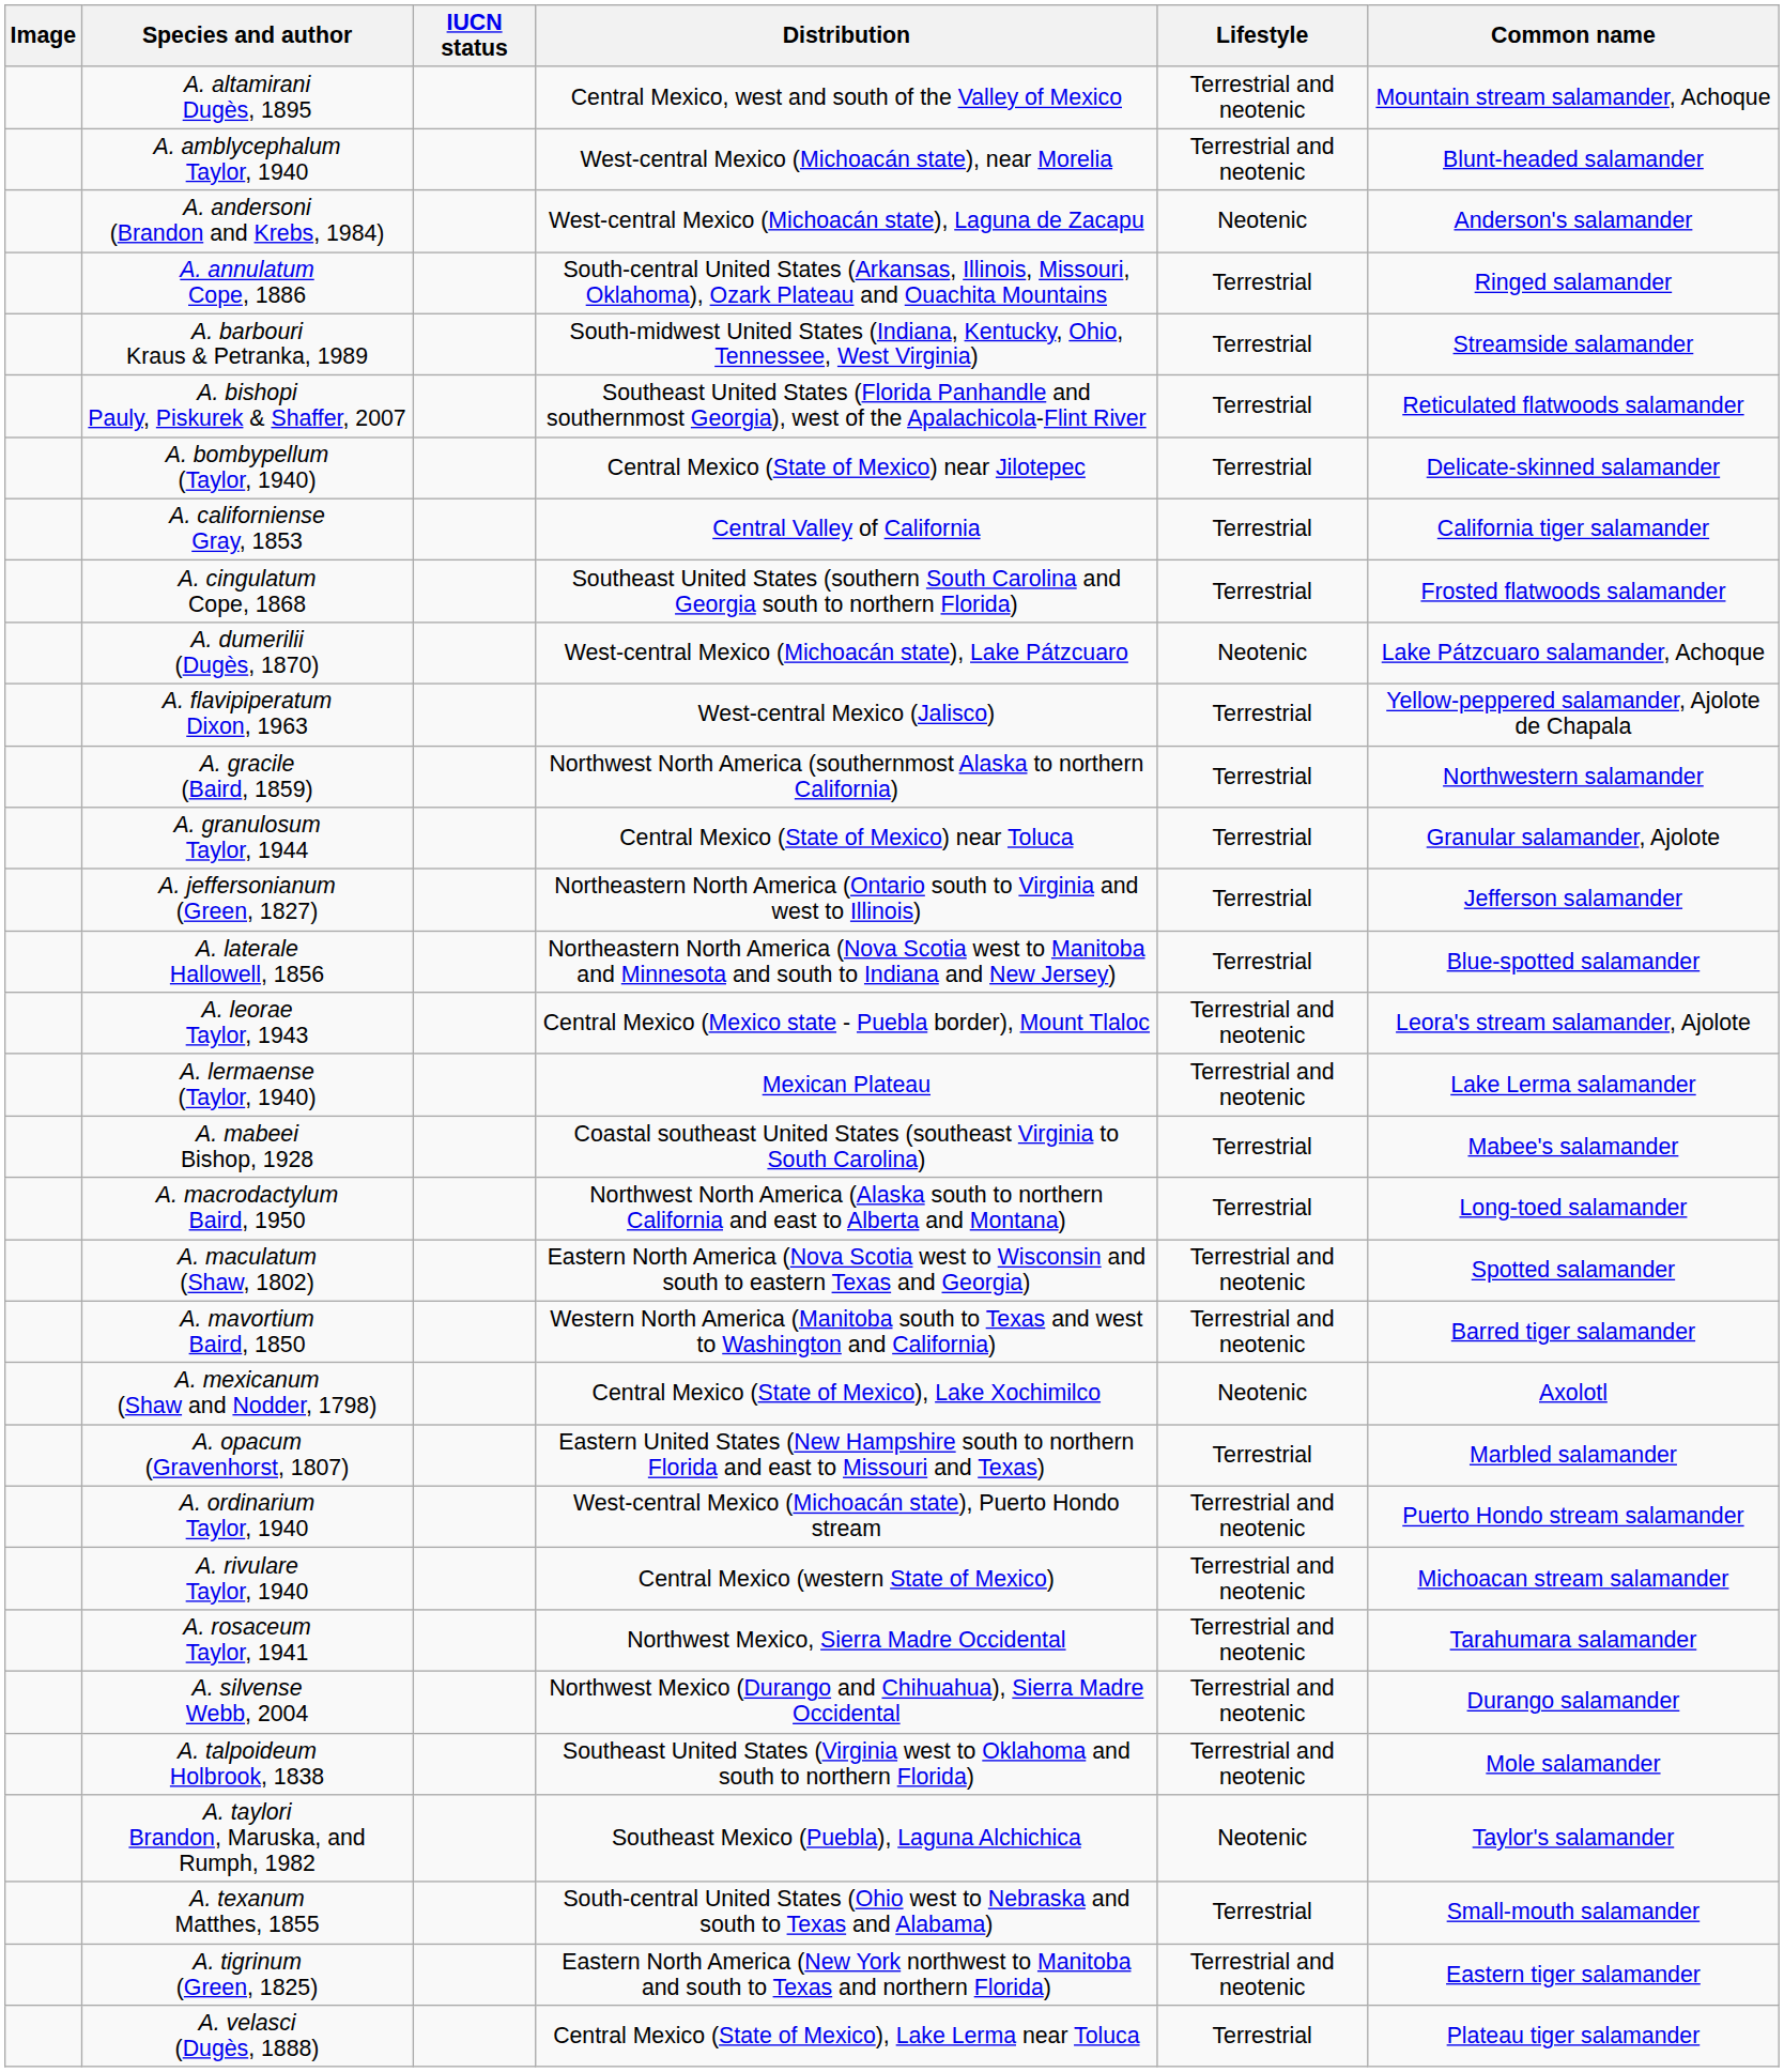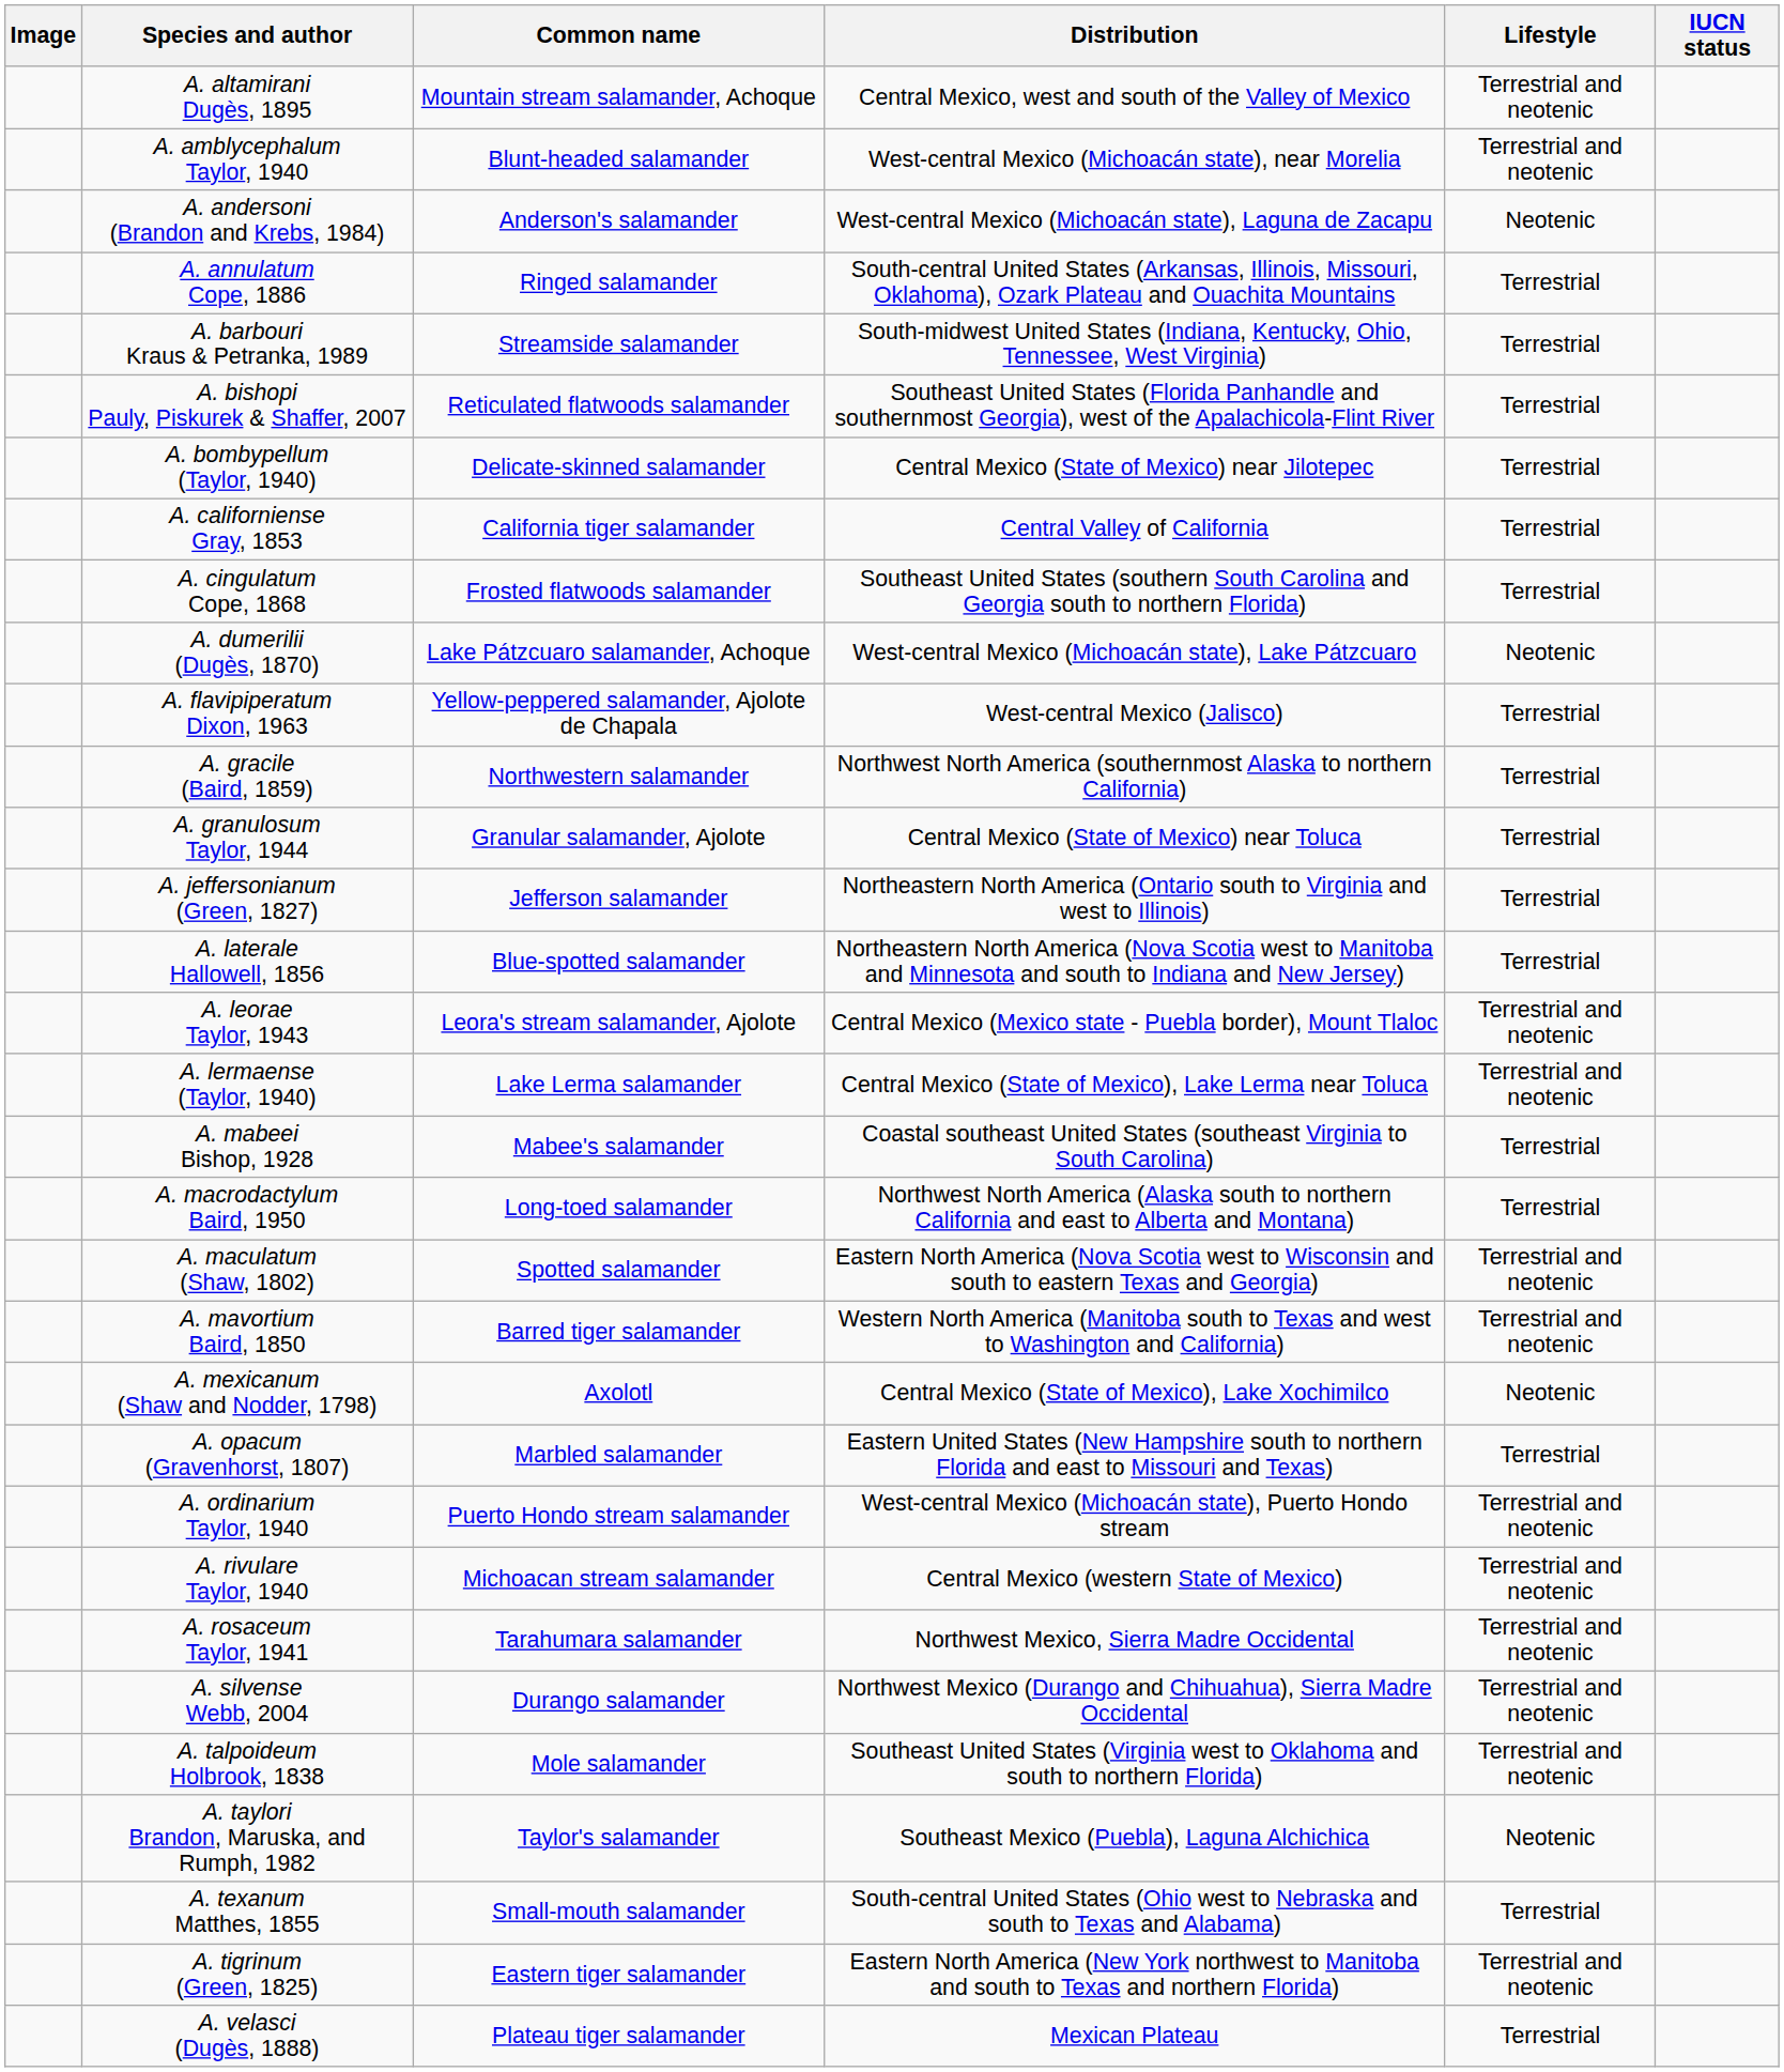 <table cellspacing=0 cellpadding=5 border=1 class="wikitable mw-collapsible" style="text-align: center; border-collapse: collapse;">
 <tr>
 <th bgcolor="#f0f0f0">Image</th>
 <th bgcolor="#f0f0f0">Species and author</th>
-<th bgcolor="#f0f0f0"><a href='#'>IUCN</a> status</th>
+<th bgcolor="#f0f0f0">Common name</th>
 <th bgcolor="#f0f0f0">Distribution</th>
 <th bgcolor="#f0f0f0">Lifestyle</th>
-<th bgcolor="#f0f0f0">Common name</th>
+<th bgcolor="#f0f0f0"><a href='#'>IUCN</a> status</th>
 </tr>
 <tr>
 <td></td>
 <td><em>A. altamirani</em><br><a href='#'>Dugès</a>, 1895</td>
-<td></td>
+<td><a href='#'>Mountain stream salamander</a>, Achoque</td>
 <td style="width:35%">Central Mexico, west and south of the <a href='#'>Valley of Mexico</a></td>
 <td>Terrestrial and neotenic</td>
-<td><a href='#'>Mountain stream salamander</a>, Achoque</td>
+<td></td>
 </tr>
 <tr>
 <td></td>
 <td><em>A. amblycephalum</em><br><a href='#'>Taylor</a>, 1940</td>
-<td></td>
+<td><a href='#'>Blunt-headed salamander</a></td>
 <td>West-central Mexico (<a href='#'>Michoacán state</a>), near <a href='#'>Morelia</a></td>
 <td>Terrestrial and neotenic</td>
-<td><a href='#'>Blunt-headed salamander</a></td>
+<td></td>
 </tr>
 <tr>
 <td></td>
 <td><em>A. andersoni</em><br>(<a href='#'>Brandon</a> and <a href='#'>Krebs</a>, 1984)</td>
-<td></td>
+<td><a href='#'>Anderson's salamander</a></td>
 <td>West-central Mexico (<a href='#'>Michoacán state</a>), <a href='#'>Laguna de Zacapu</a></td>
 <td>Neotenic</td>
-<td><a href='#'>Anderson's salamander</a></td>
+<td></td>
 </tr>
 <tr>
 <td></td>
 <td><em><a href='#'>A. annulatum</a></em><br><a href='#'>Cope</a>, 1886</td>
-<td></td>
+<td><a href='#'>Ringed salamander</a></td>
 <td>South-central United States (<a href='#'>Arkansas</a>, <a href='#'>Illinois</a>, <a href='#'>Missouri</a>, <a href='#'>Oklahoma</a>), <a href='#'>Ozark Plateau</a> and <a href='#'>Ouachita Mountains</a></td>
 <td>Terrestrial</td>
-<td><a href='#'>Ringed salamander</a></td>
+<td></td>
 </tr>
 <tr>
 <td></td>
 <td><em>A. barbouri</em><br>Kraus & Petranka, 1989</td>
-<td></td>
+<td><a href='#'>Streamside salamander</a></td>
 <td>South-midwest United States (<a href='#'>Indiana</a>, <a href='#'>Kentucky</a>, <a href='#'>Ohio</a>, <a href='#'>Tennessee</a>, <a href='#'>West Virginia</a>)</td>
 <td>Terrestrial</td>
-<td><a href='#'>Streamside salamander</a></td>
+<td></td>
 </tr>
 <tr>
 <td></td>
 <td><em>A. bishopi</em><br><a href='#'>Pauly</a>, <a href='#'>Piskurek</a> & <a href='#'>Shaffer</a>, 2007</td>
-<td></td>
+<td><a href='#'>Reticulated flatwoods salamander</a></td>
 <td>Southeast United States (<a href='#'>Florida Panhandle</a> and southernmost <a href='#'>Georgia</a>), west of the <a href='#'>Apalachicola</a>-<a href='#'>Flint River</a></td>
 <td>Terrestrial</td>
-<td><a href='#'>Reticulated flatwoods salamander</a></td>
+<td></td>
 </tr>
 <tr>
 <td></td>
 <td><em>A. bombypellum</em><br>(<a href='#'>Taylor</a>, 1940)</td>
-<td></td>
+<td><a href='#'>Delicate-skinned salamander</a></td>
 <td>Central Mexico (<a href='#'>State of Mexico</a>) near <a href='#'>Jilotepec</a></td>
 <td>Terrestrial</td>
-<td><a href='#'>Delicate-skinned salamander</a></td>
+<td></td>
 </tr>
 <tr>
 <td></td>
 <td><em>A. californiense</em><br><a href='#'>Gray</a>, 1853</td>
-<td></td>
+<td><a href='#'>California tiger salamander</a></td>
 <td><a href='#'>Central Valley</a> of <a href='#'>California</a></td>
 <td>Terrestrial</td>
-<td><a href='#'>California tiger salamander</a></td>
+<td></td>
 </tr>
 <tr>
 <td></td>
 <td><em>A. cingulatum</em><br>Cope, 1868</td>
-<td></td>
+<td><a href='#'>Frosted flatwoods salamander</a></td>
 <td>Southeast United States (southern <a href='#'>South Carolina</a> and <a href='#'>Georgia</a> south to northern <a href='#'>Florida</a>)</td>
 <td>Terrestrial</td>
-<td><a href='#'>Frosted flatwoods salamander</a></td>
+<td></td>
 </tr>
 <tr>
 <td></td>
 <td><em>A. dumerilii</em><br>(<a href='#'>Dugès</a>, 1870)</td>
-<td></td>
+<td><a href='#'>Lake Pátzcuaro salamander</a>, Achoque</td>
 <td>West-central Mexico (<a href='#'>Michoacán state</a>), <a href='#'>Lake Pátzcuaro</a></td>
 <td>Neotenic</td>
-<td><a href='#'>Lake Pátzcuaro salamander</a>, Achoque</td>
+<td></td>
 </tr>
 <tr>
 <td></td>
 <td><em>A. flavipiperatum</em><br><a href='#'>Dixon</a>, 1963</td>
-<td></td>
+<td><a href='#'>Yellow-peppered salamander</a>, Ajolote de Chapala</td>
 <td>West-central Mexico (<a href='#'>Jalisco</a>)</td>
 <td>Terrestrial</td>
-<td><a href='#'>Yellow-peppered salamander</a>, Ajolote de Chapala</td>
+<td></td>
 </tr>
 <tr>
 <td></td>
 <td><em>A. gracile</em><br>(<a href='#'>Baird</a>, 1859)</td>
-<td></td>
+<td><a href='#'>Northwestern salamander</a></td>
 <td>Northwest North America (southernmost <a href='#'>Alaska</a> to northern <a href='#'>California</a>)</td>
 <td>Terrestrial</td>
-<td><a href='#'>Northwestern salamander</a></td>
+<td></td>
 </tr>
 <tr>
 <td></td>
 <td><em>A. granulosum</em><br><a href='#'>Taylor</a>, 1944</td>
-<td></td>
+<td><a href='#'>Granular salamander</a>, Ajolote</td>
 <td>Central Mexico (<a href='#'>State of Mexico</a>) near <a href='#'>Toluca</a></td>
 <td>Terrestrial</td>
-<td><a href='#'>Granular salamander</a>, Ajolote</td>
+<td></td>
 </tr>
 <tr>
 <td></td>
 <td><em>A. jeffersonianum</em><br>(<a href='#'>Green</a>, 1827)</td>
-<td></td>
+<td><a href='#'>Jefferson salamander</a></td>
 <td>Northeastern North America (<a href='#'>Ontario</a> south to <a href='#'>Virginia</a> and west to <a href='#'>Illinois</a>)</td>
 <td>Terrestrial</td>
-<td><a href='#'>Jefferson salamander</a></td>
+<td></td>
 </tr>
 <tr>
 <td></td>
 <td><em>A. laterale</em><br><a href='#'>Hallowell</a>, 1856</td>
-<td></td>
+<td><a href='#'>Blue-spotted salamander</a></td>
 <td>Northeastern North America (<a href='#'>Nova Scotia</a> west to <a href='#'>Manitoba</a> and <a href='#'>Minnesota</a> and south to <a href='#'>Indiana</a> and <a href='#'>New Jersey</a>)</td>
 <td>Terrestrial</td>
-<td><a href='#'>Blue-spotted salamander</a></td>
+<td></td>
 </tr>
 <tr>
 <td></td>
 <td><em>A. leorae</em><br><a href='#'>Taylor</a>, 1943</td>
-<td></td>
+<td><a href='#'>Leora's stream salamander</a>, Ajolote</td>
 <td>Central Mexico (<a href='#'>Mexico state</a> - <a href='#'>Puebla</a> border), <a href='#'>Mount Tlaloc</a></td>
 <td>Terrestrial and neotenic</td>
-<td><a href='#'>Leora's stream salamander</a>, Ajolote</td>
+<td></td>
 </tr>
 <tr>
 <td></td>
 <td><em>A. lermaense</em><br>(<a href='#'>Taylor</a>, 1940)</td>
+<td><a href='#'>Lake Lerma salamander</a></td>
+<td>Central Mexico (<a href='#'>State of Mexico</a>), <a href='#'>Lake Lerma</a> near <a href='#'>Toluca</a></td>
+<td>Terrestrial and neotenic</td>
 <td></td>
-<td><a href='#'>Mexican Plateau</a></td>
-<td>Terrestrial and neotenic</td>
-<td><a href='#'>Lake Lerma salamander</a></td>
 </tr>
 <tr>
 <td></td>
 <td><em>A. mabeei</em><br>Bishop, 1928</td>
-<td></td>
+<td><a href='#'>Mabee's salamander</a></td>
 <td>Coastal southeast United States (southeast <a href='#'>Virginia</a> to <a href='#'>South Carolina</a>)</td>
 <td>Terrestrial</td>
-<td><a href='#'>Mabee's salamander</a></td>
+<td></td>
 </tr>
 <tr>
 <td></td>
 <td><em>A. macrodactylum</em><br><a href='#'>Baird</a>, 1950</td>
-<td></td>
+<td><a href='#'>Long-toed salamander</a></td>
 <td>Northwest North America (<a href='#'>Alaska</a> south to northern <a href='#'>California</a> and east to <a href='#'>Alberta</a> and <a href='#'>Montana</a>)</td>
 <td>Terrestrial</td>
-<td><a href='#'>Long-toed salamander</a></td>
+<td></td>
 </tr>
 <tr>
 <td></td>
 <td><em>A. maculatum</em><br>(<a href='#'>Shaw</a>, 1802)</td>
-<td></td>
+<td><a href='#'>Spotted salamander</a></td>
 <td>Eastern North America (<a href='#'>Nova Scotia</a> west to <a href='#'>Wisconsin</a> and south to eastern <a href='#'>Texas</a> and <a href='#'>Georgia</a>)</td>
 <td>Terrestrial and neotenic</td>
-<td><a href='#'>Spotted salamander</a></td>
+<td></td>
 </tr>
 <tr>
 <td></td>
 <td><em>A. mavortium</em><br><a href='#'>Baird</a>, 1850</td>
-<td></td>
+<td><a href='#'>Barred tiger salamander</a></td>
 <td>Western North America (<a href='#'>Manitoba</a> south to <a href='#'>Texas</a> and west to <a href='#'>Washington</a> and <a href='#'>California</a>)</td>
 <td>Terrestrial and neotenic</td>
-<td><a href='#'>Barred tiger salamander</a></td>
+<td></td>
 </tr>
 <tr>
 <td></td>
 <td><em>A. mexicanum</em><br>(<a href='#'>Shaw</a> and <a href='#'>Nodder</a>, 1798)</td>
-<td></td>
+<td><a href='#'>Axolotl</a></td>
 <td>Central Mexico (<a href='#'>State of Mexico</a>), <a href='#'>Lake Xochimilco</a></td>
 <td>Neotenic</td>
-<td><a href='#'>Axolotl</a></td>
+<td></td>
 </tr>
 <tr>
 <td></td>
 <td><em>A. opacum</em><br>(<a href='#'>Gravenhorst</a>, 1807)</td>
-<td></td>
+<td><a href='#'>Marbled salamander</a></td>
 <td>Eastern United States (<a href='#'>New Hampshire</a> south to northern <a href='#'>Florida</a> and east to <a href='#'>Missouri</a> and <a href='#'>Texas</a>)</td>
 <td>Terrestrial</td>
-<td><a href='#'>Marbled salamander</a></td>
+<td></td>
 </tr>
 <tr>
 <td></td>
 <td><em>A. ordinarium</em><br><a href='#'>Taylor</a>, 1940</td>
-<td></td>
+<td><a href='#'>Puerto Hondo stream salamander</a></td>
 <td>West-central Mexico (<a href='#'>Michoacán state</a>), Puerto Hondo stream</td>
 <td>Terrestrial and neotenic</td>
-<td><a href='#'>Puerto Hondo stream salamander</a></td>
+<td></td>
 </tr>
 <tr>
 <td></td>
 <td><em>A. rivulare</em><br><a href='#'>Taylor</a>, 1940</td>
-<td></td>
+<td><a href='#'>Michoacan stream salamander</a></td>
 <td>Central Mexico (western <a href='#'>State of Mexico</a>)</td>
 <td>Terrestrial and neotenic</td>
-<td><a href='#'>Michoacan stream salamander</a></td>
+<td></td>
 </tr>
 <tr>
 <td></td>
 <td><em>A. rosaceum</em><br><a href='#'>Taylor</a>, 1941</td>
-<td></td>
+<td><a href='#'>Tarahumara salamander</a></td>
 <td>Northwest Mexico, <a href='#'>Sierra Madre Occidental</a></td>
 <td>Terrestrial and neotenic</td>
-<td><a href='#'>Tarahumara salamander</a></td>
+<td></td>
 </tr>
 <tr>
 <td></td>
 <td><em>A. silvense</em><br><a href='#'>Webb</a>, 2004</td>
-<td></td>
+<td><a href='#'>Durango salamander</a></td>
 <td>Northwest Mexico (<a href='#'>Durango</a> and <a href='#'>Chihuahua</a>), <a href='#'>Sierra Madre Occidental</a></td>
 <td>Terrestrial and neotenic</td>
-<td><a href='#'>Durango salamander</a></td>
+<td></td>
 </tr>
 <tr>
 <td></td>
 <td><em>A. talpoideum</em><br><a href='#'>Holbrook</a>, 1838</td>
-<td></td>
+<td><a href='#'>Mole salamander</a></td>
 <td>Southeast United States (<a href='#'>Virginia</a> west to <a href='#'>Oklahoma</a> and south to northern <a href='#'>Florida</a>)</td>
 <td>Terrestrial and neotenic</td>
-<td><a href='#'>Mole salamander</a></td>
+<td></td>
 </tr>
 <tr>
 <td></td>
 <td><em>A. taylori</em><br><a href='#'>Brandon</a>, Maruska, and Rumph, 1982</td>
-<td></td>
+<td><a href='#'>Taylor's salamander</a></td>
 <td>Southeast Mexico (<a href='#'>Puebla</a>), <a href='#'>Laguna Alchichica</a></td>
 <td>Neotenic</td>
-<td><a href='#'>Taylor's salamander</a></td>
+<td></td>
 </tr>
 <tr>
 <td></td>
 <td><em>A. texanum</em><br>Matthes, 1855</td>
-<td></td>
+<td><a href='#'>Small-mouth salamander</a></td>
 <td>South-central United States (<a href='#'>Ohio</a> west to <a href='#'>Nebraska</a> and south to <a href='#'>Texas</a> and <a href='#'>Alabama</a>)</td>
 <td>Terrestrial</td>
-<td><a href='#'>Small-mouth salamander</a></td>
+<td></td>
 </tr>
 <tr>
 <td></td>
 <td><em>A. tigrinum</em><br>(<a href='#'>Green</a>, 1825)</td>
-<td></td>
+<td><a href='#'>Eastern tiger salamander</a></td>
 <td>Eastern North America (<a href='#'>New York</a> northwest to <a href='#'>Manitoba</a> and south to <a href='#'>Texas</a> and northern <a href='#'>Florida</a>)</td>
 <td>Terrestrial and neotenic</td>
-<td><a href='#'>Eastern tiger salamander</a></td>
+<td></td>
 </tr>
 <tr>
 <td></td>
 <td><em>A. velasci</em><br>(<a href='#'>Dugès</a>, 1888)</td>
+<td><a href='#'>Plateau tiger salamander</a></td>
+<td><a href='#'>Mexican Plateau</a></td>
+<td>Terrestrial</td>
 <td></td>
-<td>Central Mexico (<a href='#'>State of Mexico</a>), <a href='#'>Lake Lerma</a> near <a href='#'>Toluca</a></td>
-<td>Terrestrial</td>
-<td><a href='#'>Plateau tiger salamander</a></td>
 </tr>
 </table>
